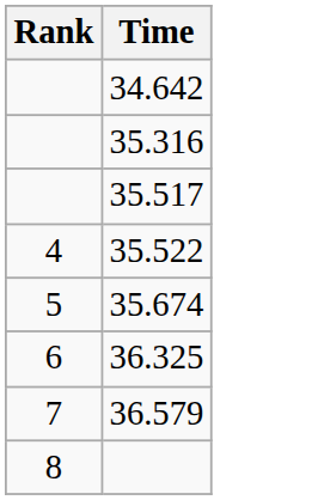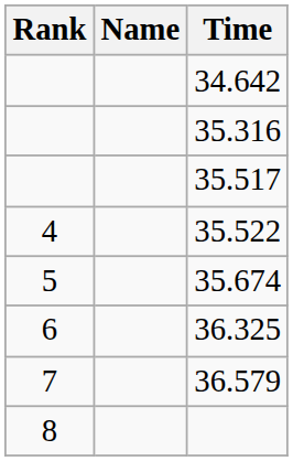 <table class="wikitable sortable" style="text-align:center">
 <tr>
 <th>Rank</th>
+<th>Name</th>
 <th>Time</th>
 </tr>
 <tr>
 <td></td>
+<td align=left></td>
 <td>34.642</td>
 </tr>
 <tr>
 <td></td>
+<td align=left></td>
 <td>35.316</td>
 </tr>
 <tr>
 <td></td>
+<td align=left></td>
 <td>35.517</td>
 </tr>
 <tr>
 <td>4</td>
+<td align=left></td>
 <td>35.522</td>
 </tr>
 <tr>
 <td>5</td>
+<td align=left></td>
 <td>35.674</td>
 </tr>
 <tr>
 <td>6</td>
+<td align=left></td>
 <td>36.325</td>
 </tr>
 <tr>
 <td>7</td>
+<td align=left></td>
 <td>36.579</td>
 </tr>
 <tr>
 <td>8</td>
+<td align=left></td>
 <td></td>
 </tr>
 </table>
